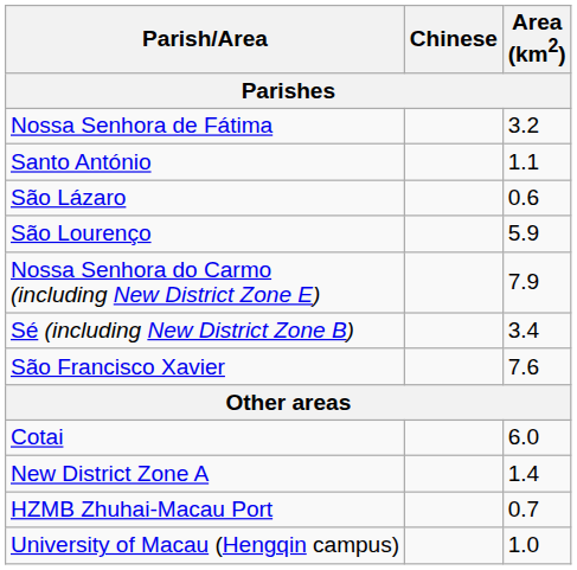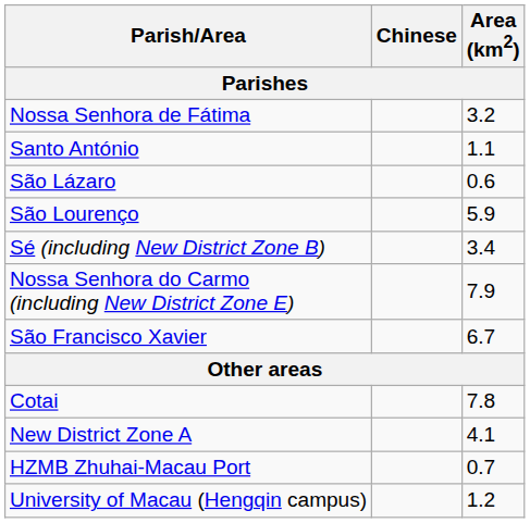 <table class="wikitable ">
 <tr>
 <th>Parish/Area</th>
 <th>Chinese</th>
 <th>Area<br>(km<sup>2</sup>)</th>
 </tr>
 <tr>
 <th colspan="3">Parishes</th>
 </tr>
 <tr>
 <td><a href='#'>Nossa Senhora de Fátima</a></td>
 <td></td>
 <td>3.2</td>
 </tr>
 <tr>
 <td><a href='#'>Santo António</a></td>
 <td></td>
 <td>1.1</td>
 </tr>
 <tr>
 <td><a href='#'>São Lázaro</a></td>
 <td></td>
 <td>0.6</td>
 </tr>
 <tr>
 <td><a href='#'>São Lourenço</a></td>
 <td></td>
 <td>5.9</td>
 </tr>
 <tr>
+<td><a href='#'>Sé</a> <em>(including <a href='#'>New District Zone B</a>)</em></td>
+<td></td>
+<td>3.4</td>
+</tr>
+<tr>
 <td><a href='#'>Nossa Senhora do Carmo</a><br> <em>(including <a href='#'>New District Zone E</a>)</em></td>
 <td></td>
 <td>7.9</td>
 </tr>
 <tr>
-<td><a href='#'>Sé</a> <em>(including <a href='#'>New District Zone B</a>)</em></td>
-<td></td>
-<td>3.4</td>
-</tr>
-<tr>
 <td><a href='#'>São Francisco Xavier</a></td>
 <td></td>
-<td>7.6</td>
+<td>6.7</td>
 </tr>
 <tr>
 <th colspan="3">Other areas</th>
 </tr>
 <tr>
 <td><a href='#'>Cotai</a></td>
 <td></td>
-<td>6.0</td>
+<td>7.8</td>
 </tr>
 <tr>
 <td><a href='#'>New District Zone A</a></td>
 <td></td>
-<td>1.4</td>
+<td>4.1</td>
 </tr>
 <tr>
 <td><a href='#'>HZMB Zhuhai-Macau Port</a></td>
 <td></td>
 <td>0.7</td>
 </tr>
 <tr>
 <td><a href='#'>University of Macau</a> (<a href='#'>Hengqin</a> campus)</td>
 <td></td>
-<td>1.0</td>
+<td>1.2</td>
 </tr>
 </table>
